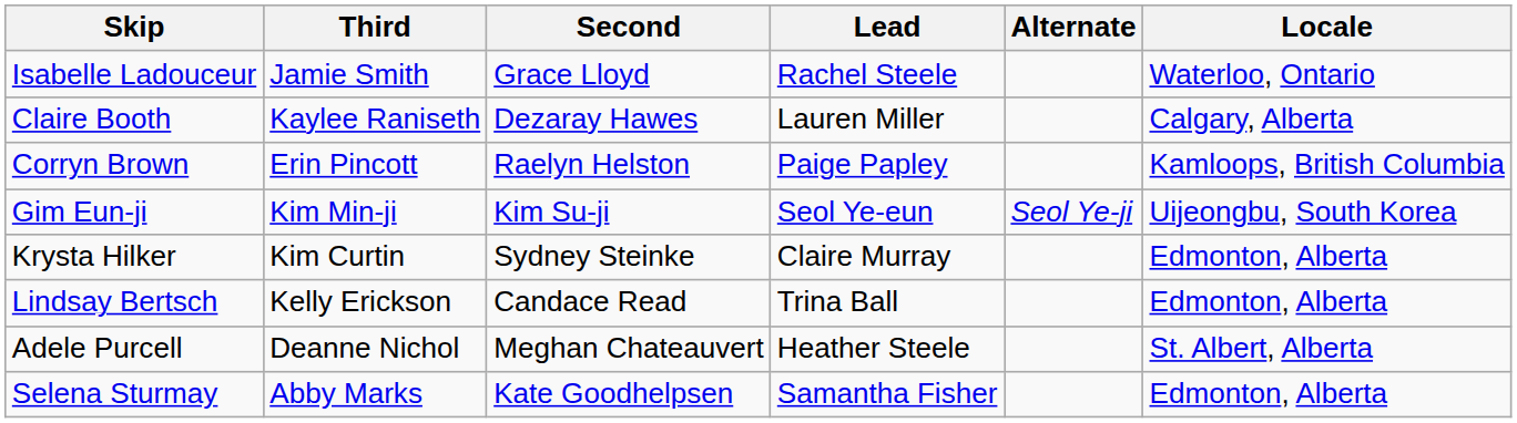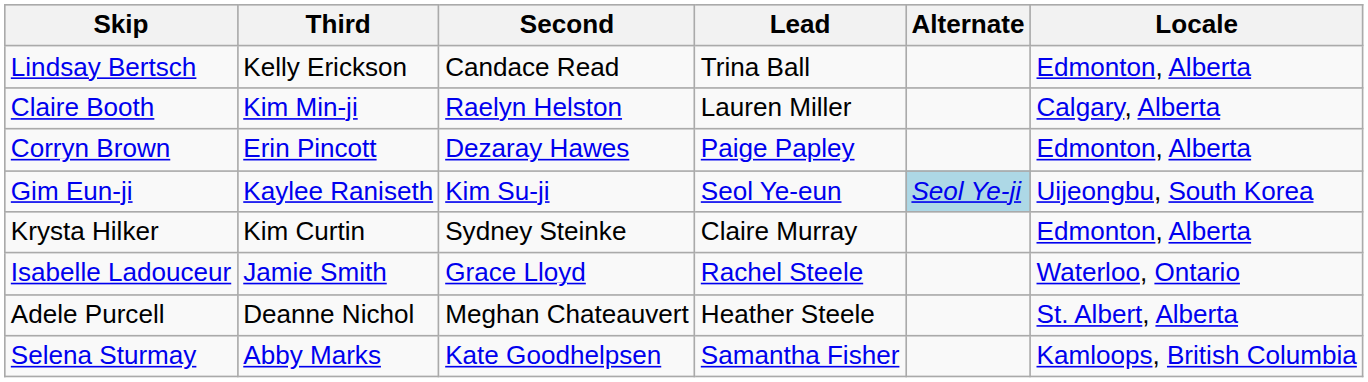 <table class=wikitable>
 <tr>
 <th scope="col">Skip</th>
 <th scope="col">Third</th>
 <th scope="col">Second</th>
 <th scope="col">Lead</th>
 <th scope="col">Alternate</th>
 <th scope="col">Locale</th>
 </tr>
 <tr>
-<td><a href='#'>Isabelle Ladouceur</a></td>
-<td><a href='#'>Jamie Smith</a></td>
-<td><a href='#'>Grace Lloyd</a></td>
-<td><a href='#'>Rachel Steele</a></td>
+<td><a href='#'>Lindsay Bertsch</a></td>
+<td>Kelly Erickson</td>
+<td>Candace Read</td>
+<td>Trina Ball</td>
 <td></td>
-<td> <a href='#'>Waterloo</a>, <a href='#'>Ontario</a></td>
+<td> <a href='#'>Edmonton</a>, <a href='#'>Alberta</a></td>
 </tr>
 <tr>
 <td><a href='#'>Claire Booth</a></td>
-<td><a href='#'>Kaylee Raniseth</a></td>
-<td><a href='#'>Dezaray Hawes</a></td>
+<td><a href='#'>Kim Min-ji</a></td>
+<td><a href='#'>Raelyn Helston</a></td>
 <td>Lauren Miller</td>
 <td></td>
 <td> <a href='#'>Calgary</a>, <a href='#'>Alberta</a></td>
 </tr>
 <tr>
 <td><a href='#'>Corryn Brown</a></td>
 <td><a href='#'>Erin Pincott</a></td>
-<td><a href='#'>Raelyn Helston</a></td>
+<td><a href='#'>Dezaray Hawes</a></td>
 <td><a href='#'>Paige Papley</a></td>
 <td></td>
-<td> <a href='#'>Kamloops</a>, <a href='#'>British Columbia</a></td>
+<td> <a href='#'>Edmonton</a>, <a href='#'>Alberta</a></td>
 </tr>
 <tr>
 <td><a href='#'>Gim Eun-ji</a></td>
-<td><a href='#'>Kim Min-ji</a></td>
+<td><a href='#'>Kaylee Raniseth</a></td>
 <td><a href='#'>Kim Su-ji</a></td>
 <td><a href='#'>Seol Ye-eun</a></td>
-<td><em><a href='#'>Seol Ye-ji</a></em></td>
+<td style="background: lightblue;"><em><a href='#'>Seol Ye-ji</a></em></td>
 <td> <a href='#'>Uijeongbu</a>, <a href='#'>South Korea</a></td>
 </tr>
 <tr>
 <td>Krysta Hilker</td>
 <td>Kim Curtin</td>
 <td>Sydney Steinke</td>
 <td>Claire Murray</td>
 <td></td>
 <td> <a href='#'>Edmonton</a>, <a href='#'>Alberta</a></td>
 </tr>
 <tr>
-<td><a href='#'>Lindsay Bertsch</a></td>
-<td>Kelly Erickson</td>
-<td>Candace Read</td>
-<td>Trina Ball</td>
+<td><a href='#'>Isabelle Ladouceur</a></td>
+<td><a href='#'>Jamie Smith</a></td>
+<td><a href='#'>Grace Lloyd</a></td>
+<td><a href='#'>Rachel Steele</a></td>
 <td></td>
-<td> <a href='#'>Edmonton</a>, <a href='#'>Alberta</a></td>
+<td> <a href='#'>Waterloo</a>, <a href='#'>Ontario</a></td>
 </tr>
 <tr>
 <td>Adele Purcell</td>
 <td>Deanne Nichol</td>
 <td>Meghan Chateauvert</td>
 <td>Heather Steele</td>
 <td></td>
 <td> <a href='#'>St. Albert</a>, <a href='#'>Alberta</a></td>
 </tr>
 <tr>
 <td><a href='#'>Selena Sturmay</a></td>
 <td><a href='#'>Abby Marks</a></td>
 <td><a href='#'>Kate Goodhelpsen</a></td>
 <td><a href='#'>Samantha Fisher</a></td>
 <td></td>
-<td> <a href='#'>Edmonton</a>, <a href='#'>Alberta</a></td>
+<td> <a href='#'>Kamloops</a>, <a href='#'>British Columbia</a></td>
 </tr>
 </table>
